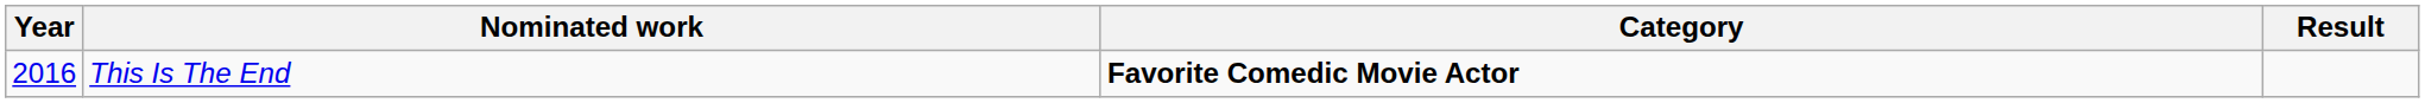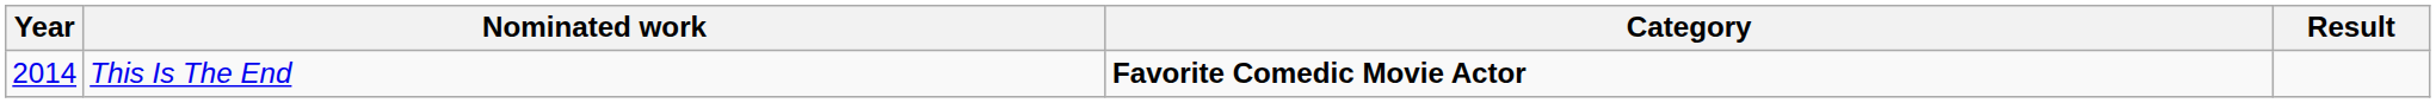 <table class="wikitable sortable">
 <tr>
 <th scope="col" style="width:1em;">Year</th>
 <th scope="col" style="width:35em;">Nominated work</th>
 <th scope="col" style="width:40em;">Category</th>
 <th scope="col" style="width:5em;">Result</th>
 </tr>
 <tr>
-<td><a href='#'>2016</a></td>
+<td><a href='#'>2014</a></td>
 <td><em><a href='#'>This Is The End</a></em></td>
 <td><strong>Favorite Comedic Movie Actor</strong></td>
 <td></td>
 </tr>
 </table>
